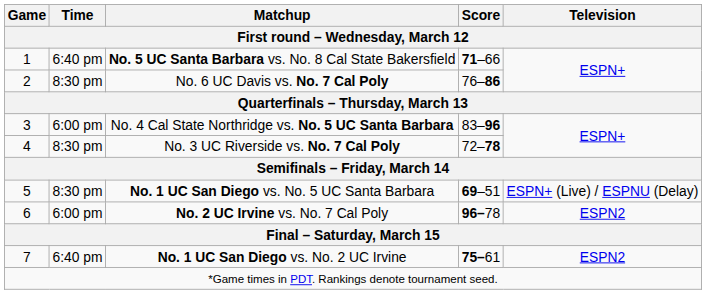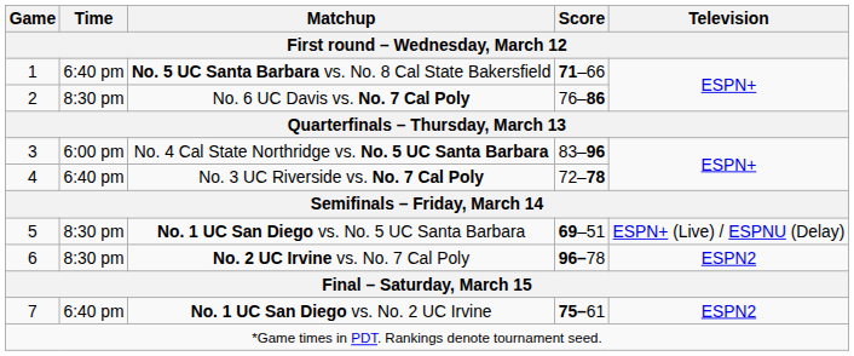 <table class="wikitable" style="font-size: 95%;text-align:center">
 <tr>
 <th>Game</th>
 <th>Time</th>
 <th>Matchup</th>
 <th>Score</th>
 <th>Television</th>
 </tr>
 <tr>
 <th colspan=5>First round – Wednesday, March 12</th>
 </tr>
 <tr>
 <td>1</td>
 <td>6:40 pm</td>
 <td><strong>No. 5 UC Santa Barbara</strong> vs. No. 8 Cal State Bakersfield</td>
 <td><strong>71</strong>–66</td>
 <td rowspan="2"><a href='#'>ESPN+</a></td>
 </tr>
 <tr>
 <td>2</td>
 <td>8:30 pm</td>
 <td>No. 6 UC Davis vs. <strong>No. 7 Cal Poly</strong></td>
 <td>76–<strong>86</strong></td>
 </tr>
 <tr>
 <th colspan=5>Quarterfinals – Thursday, March 13</th>
 </tr>
 <tr>
 <td>3</td>
 <td>6:00 pm</td>
 <td>No. 4 Cal State Northridge vs. <strong>No. 5 UC Santa Barbara</strong></td>
 <td>83–<strong>96</strong></td>
 <td rowspan="2"><a href='#'>ESPN+</a></td>
 </tr>
 <tr>
 <td>4</td>
-<td>8:30 pm</td>
+<td>6:40 pm</td>
 <td>No. 3 UC Riverside vs. <strong>No. 7 Cal Poly</strong></td>
 <td>72–<strong>78</strong></td>
 </tr>
 <tr>
 <th colspan=5>Semifinals – Friday, March 14</th>
 </tr>
 <tr>
 <td>5</td>
 <td>8:30 pm</td>
 <td><strong>No. 1 UC San Diego</strong> vs. No. 5 UC Santa Barbara</td>
 <td><strong>69</strong>–51</td>
 <td rowspan="1"><a href='#'>ESPN+</a> (Live) / <a href='#'>ESPNU</a> (Delay)</td>
 </tr>
 <tr>
 <td>6</td>
-<td>6:00 pm</td>
+<td>8:30 pm</td>
 <td><strong>No. 2 UC Irvine</strong> vs. No. 7 Cal Poly</td>
 <td><strong>96–</strong>78</td>
 <td rowspan="1"><a href='#'>ESPN2</a></td>
 </tr>
 <tr>
 <th colspan=5>Final – Saturday, March 15</th>
 </tr>
 <tr>
 <td>7</td>
 <td>6:40 pm</td>
 <td><strong>No. 1 UC San Diego</strong> vs. No. 2 UC Irvine</td>
 <td><strong>75–</strong>61</td>
 <td><a href='#'>ESPN2</a></td>
 </tr>
 <tr>
 <td colspan=5><small>*Game times in <a href='#'>PDT</a>. Rankings denote tournament seed.</small></td>
 </tr>
 </table>
